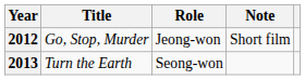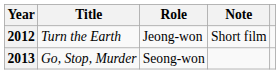 <table class="wikitable plainrowheaders">
 <tr>
 <th scope="col">Year</th>
 <th scope="col">Title</th>
 <th scope="col">Role</th>
 <th scope="col">Note</th>
 <th scope="col" class="unsortable"></th>
 </tr>
 <tr>
 <th scope="row">2012</th>
-<td><em>Go, Stop, Murder</em></td>
+<td><em>Turn the Earth</em></td>
 <td>Jeong-won</td>
 <td>Short film</td>
 </tr>
 <tr>
 <th scope="row">2013</th>
-<td><em>Turn the Earth</em></td>
+<td><em>Go, Stop, Murder</em></td>
 <td>Seong-won</td>
 <td></td>
 <td style="text-align:center"></td>
 </tr>
 </table>
